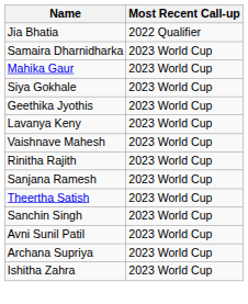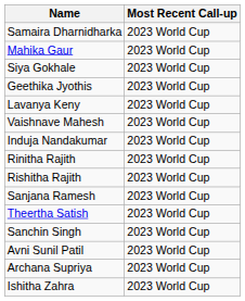 <table class="wikitable sortable">
 <tr>
 <th>Name</th>
 <th>Most Recent Call-up</th>
-</tr>
-<tr>
-<td>Jia Bhatia</td>
-<td>2022 Qualifier</td>
 </tr>
 <tr>
 <td>Samaira Dharnidharka</td>
 <td>2023 World Cup</td>
 </tr>
 <tr>
 <td><a href='#'>Mahika Gaur</a></td>
 <td>2023 World Cup</td>
 </tr>
 <tr>
 <td>Siya Gokhale</td>
 <td>2023 World Cup</td>
 </tr>
 <tr>
 <td>Geethika Jyothis</td>
 <td>2023 World Cup</td>
 </tr>
 <tr>
 <td>Lavanya Keny</td>
 <td>2023 World Cup</td>
 </tr>
 <tr>
 <td>Vaishnave Mahesh</td>
 <td>2023 World Cup</td>
 </tr>
 <tr>
+<td>Induja Nandakumar</td>
+<td>2023 World Cup</td>
+</tr>
+<tr>
 <td>Rinitha Rajith</td>
+<td>2023 World Cup</td>
+</tr>
+<tr>
+<td>Rishitha Rajith</td>
 <td>2023 World Cup</td>
 </tr>
 <tr>
 <td>Sanjana Ramesh</td>
 <td>2023 World Cup</td>
 </tr>
 <tr>
 <td><a href='#'>Theertha Satish</a></td>
 <td>2023 World Cup</td>
 </tr>
 <tr>
 <td>Sanchin Singh</td>
 <td>2023 World Cup</td>
 </tr>
 <tr>
 <td>Avni Sunil Patil</td>
 <td>2023 World Cup</td>
 </tr>
 <tr>
 <td>Archana Supriya</td>
 <td>2023 World Cup</td>
 </tr>
 <tr>
 <td>Ishitha Zahra</td>
 <td>2023 World Cup</td>
 </tr>
 </table>
